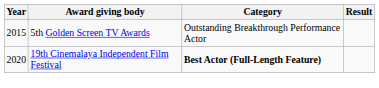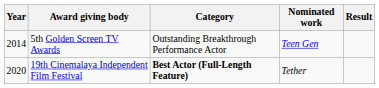 <table class="wikitable sortable" background: #f9f9f9>
 <tr>
 <th>Year</th>
 <th>Award giving body</th>
 <th>Category</th>
+<th>Nominated work</th>
 <th>Result</th>
 </tr>
 <tr>
-<td>2015</td>
+<td>2014</td>
 <td>5th <a href='#'>Golden Screen TV Awards</a></td>
 <td>Outstanding Breakthrough Performance Actor</td>
+<td><em><a href='#'>Teen Gen</a></em></td>
 <td></td>
 </tr>
 <tr>
 <td>2020</td>
 <td><a href='#'>19th Cinemalaya Independent Film Festival</a></td>
 <td><strong>Best Actor (Full-Length Feature)</strong></td>
+<td><em>Tether</em></td>
 <td></td>
 </tr>
 </table>
